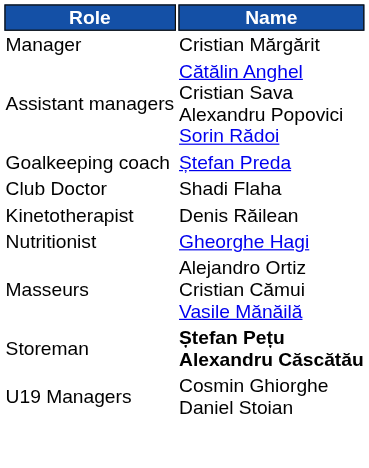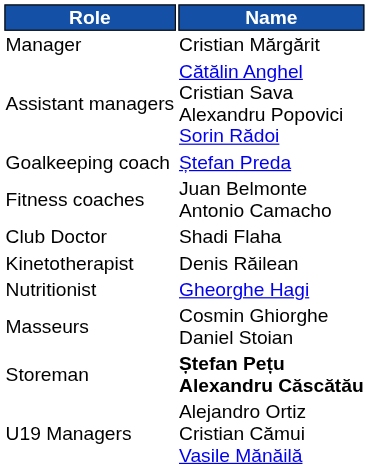 <table class="toccolours">
 <tr>
 <th style="background:#1450a6; color:#fff; border:1px solid #100d08;">Role</th>
 <th style="background:#1450a6; color:#fff; border:1px solid #100d08;">Name</th>
 </tr>
 <tr>
 <td>Manager</td>
 <td> Cristian Mărgărit</td>
 </tr>
 <tr>
 <td>Assistant managers</td>
 <td> <a href='#'>Cătălin Anghel</a> <br>  Cristian Sava <br>  Alexandru Popovici <br>  <a href='#'>Sorin Rădoi</a></td>
 </tr>
 <tr>
 <td>Goalkeeping coach</td>
 <td> <a href='#'>Ștefan Preda</a></td>
 </tr>
 <tr>
+<td>Fitness coaches</td>
+<td> Juan Belmonte <br>  Antonio Camacho</td>
+</tr>
+<tr>
 <td>Club Doctor</td>
 <td> Shadi Flaha</td>
 </tr>
 <tr>
 <td>Kinetotherapist</td>
 <td> Denis Răilean</td>
 </tr>
 <tr>
 <td>Nutritionist</td>
 <td> <a href='#'>Gheorghe Hagi</a></td>
 </tr>
 <tr>
 <td>Masseurs</td>
-<td> Alejandro Ortiz<br> Cristian Cămui<br> <a href='#'>Vasile Mănăilă</a></td>
+<td> Cosmin Ghiorghe <br>  Daniel Stoian</td>
 </tr>
 <tr>
 <td>Storeman</td>
 <td><strong> Ștefan Pețu  <br>  Alexandru Căscătău</strong></td>
 </tr>
 <tr>
 <td>U19 Managers</td>
-<td> Cosmin Ghiorghe <br>  Daniel Stoian</td>
+<td> Alejandro Ortiz<br> Cristian Cămui<br> <a href='#'>Vasile Mănăilă</a></td>
 </tr>
 </table>
